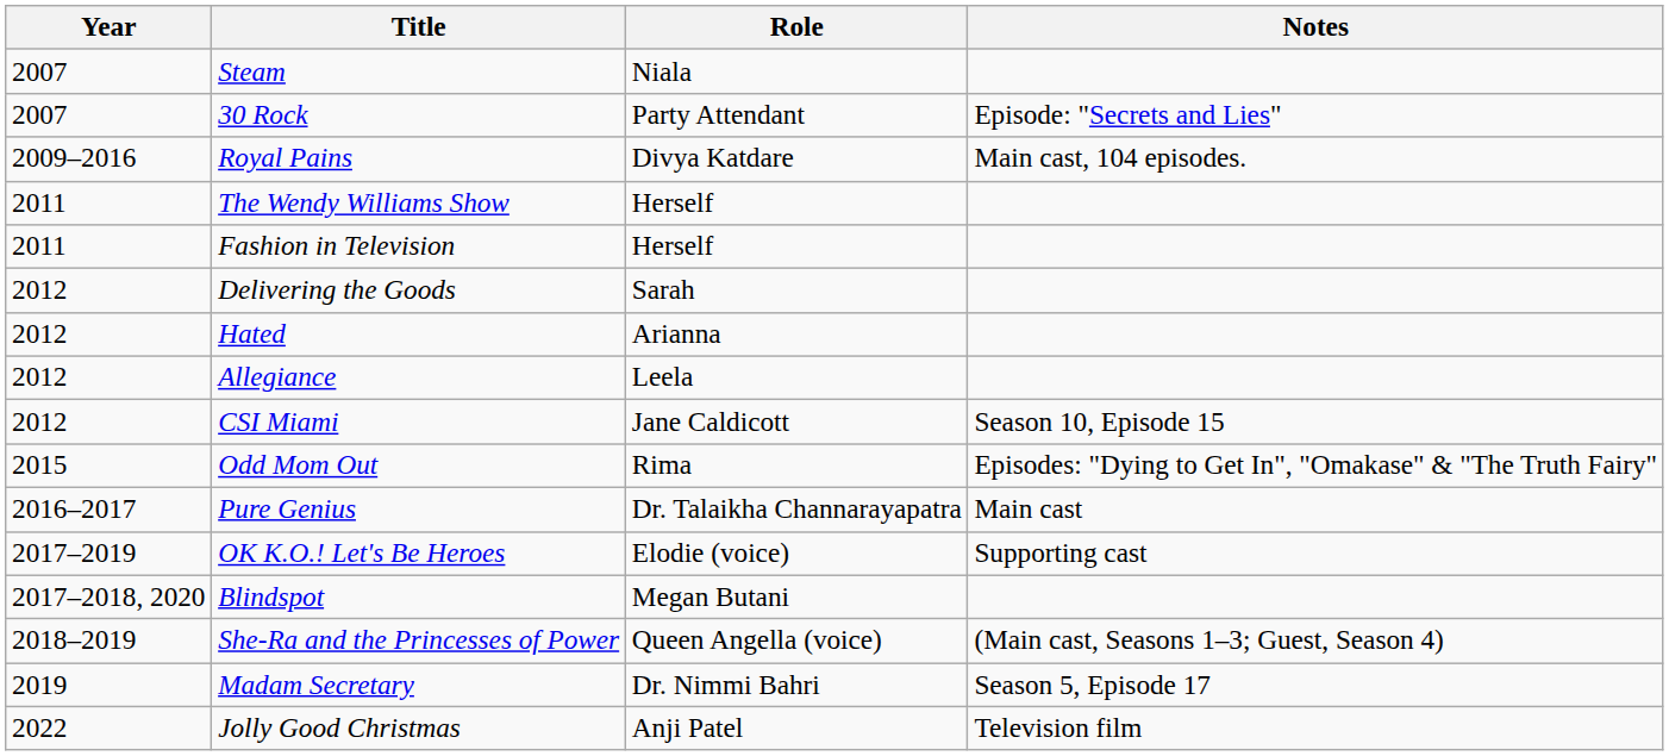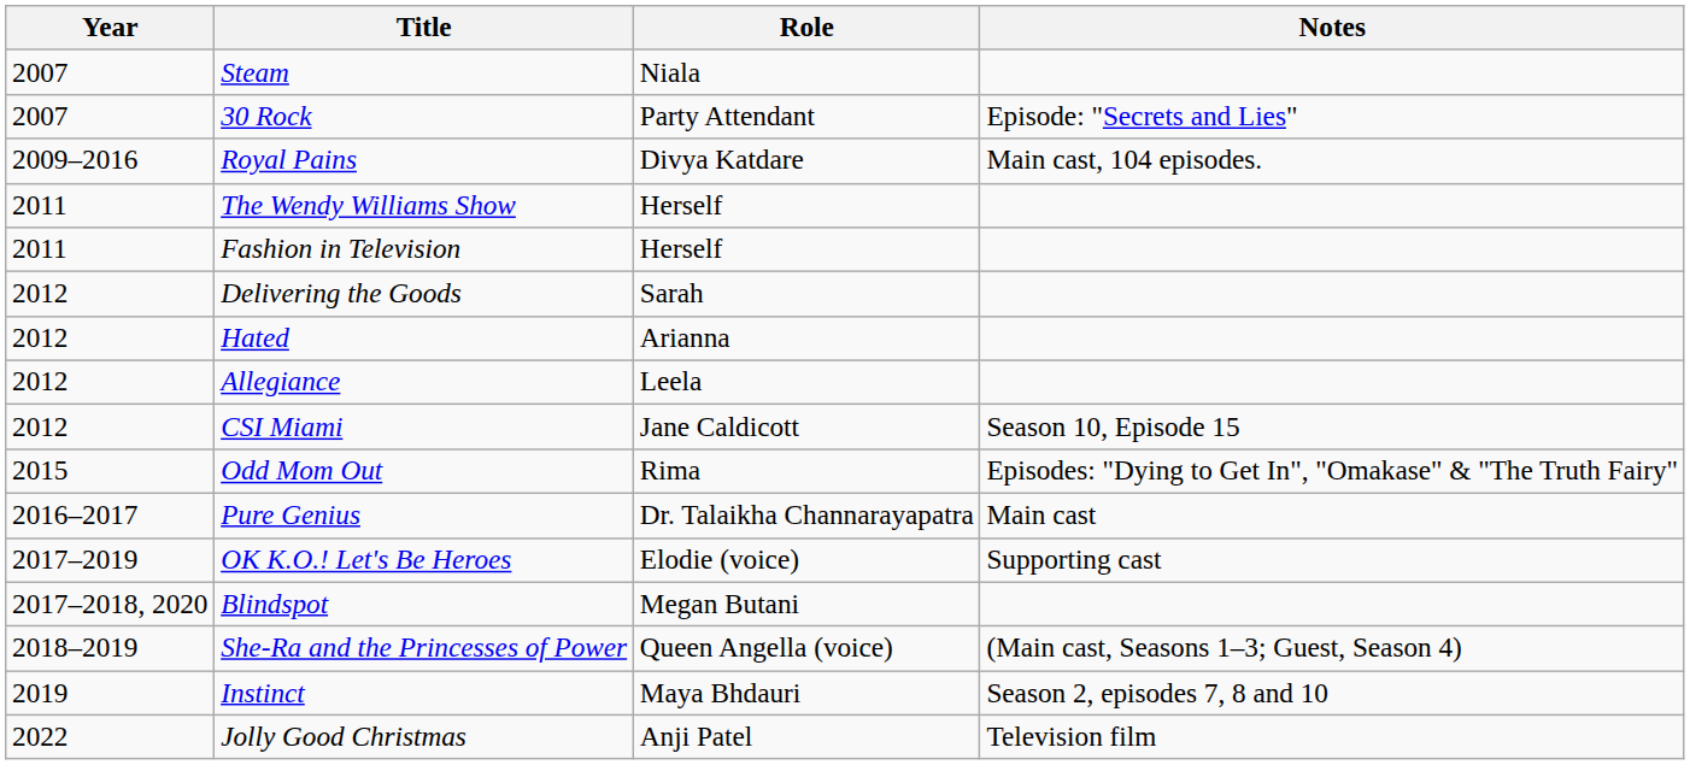 <table class="wikitable">
 <tr>
 <th>Year</th>
 <th>Title</th>
 <th>Role</th>
 <th>Notes</th>
 </tr>
 <tr>
 <td>2007</td>
 <td><em><a href='#'>Steam</a></em></td>
 <td>Niala</td>
 <td></td>
 </tr>
 <tr>
 <td>2007</td>
 <td><em><a href='#'>30 Rock</a></em></td>
 <td>Party Attendant</td>
 <td>Episode: "<a href='#'>Secrets and Lies</a>"</td>
 </tr>
 <tr>
 <td>2009–2016</td>
 <td><em><a href='#'>Royal Pains</a></em></td>
 <td>Divya Katdare</td>
 <td>Main cast, 104 episodes.</td>
 </tr>
 <tr>
 <td>2011</td>
 <td><em><a href='#'>The Wendy Williams Show</a></em></td>
 <td>Herself</td>
 <td></td>
 </tr>
 <tr>
 <td>2011</td>
 <td><em>Fashion in Television</em></td>
 <td>Herself</td>
 <td></td>
 </tr>
 <tr>
 <td>2012</td>
 <td><em>Delivering the Goods</em></td>
 <td>Sarah</td>
 <td></td>
 </tr>
 <tr>
 <td>2012</td>
 <td><em><a href='#'>Hated</a></em></td>
 <td>Arianna</td>
 <td></td>
 </tr>
 <tr>
 <td>2012</td>
 <td><em><a href='#'>Allegiance</a></em></td>
 <td>Leela</td>
 <td></td>
 </tr>
 <tr>
 <td>2012</td>
 <td><em><a href='#'>CSI Miami</a></em></td>
 <td>Jane Caldicott</td>
 <td>Season 10, Episode 15</td>
 </tr>
 <tr>
 <td>2015</td>
 <td><em><a href='#'>Odd Mom Out</a></em></td>
 <td>Rima</td>
 <td>Episodes: "Dying to Get In", "Omakase" & "The Truth Fairy"</td>
 </tr>
 <tr>
 <td>2016–2017</td>
 <td><em><a href='#'>Pure Genius</a></em></td>
 <td>Dr. Talaikha Channarayapatra</td>
 <td>Main cast</td>
 </tr>
 <tr>
 <td>2017–2019</td>
 <td><em><a href='#'>OK K.O.! Let's Be Heroes</a></em></td>
 <td>Elodie (voice)</td>
 <td>Supporting cast</td>
 </tr>
 <tr>
 <td>2017–2018, 2020</td>
 <td><em><a href='#'>Blindspot</a></em></td>
 <td>Megan Butani</td>
 <td></td>
 </tr>
 <tr>
 <td>2018–2019</td>
 <td><em><a href='#'>She-Ra and the Princesses of Power</a></em></td>
 <td>Queen Angella (voice)</td>
 <td>(Main cast, Seasons 1–3; Guest, Season 4)</td>
 </tr>
 <tr>
 <td>2019</td>
-<td><em><a href='#'>Madam Secretary</a></em></td>
-<td>Dr. Nimmi Bahri</td>
-<td>Season 5, Episode 17</td>
+<td><em><a href='#'>Instinct</a></em></td>
+<td>Maya Bhdauri</td>
+<td>Season 2, episodes 7, 8 and 10</td>
 </tr>
 <tr>
 <td>2022</td>
 <td><em>Jolly Good Christmas</em></td>
 <td>Anji Patel</td>
 <td>Television film</td>
 </tr>
 </table>
